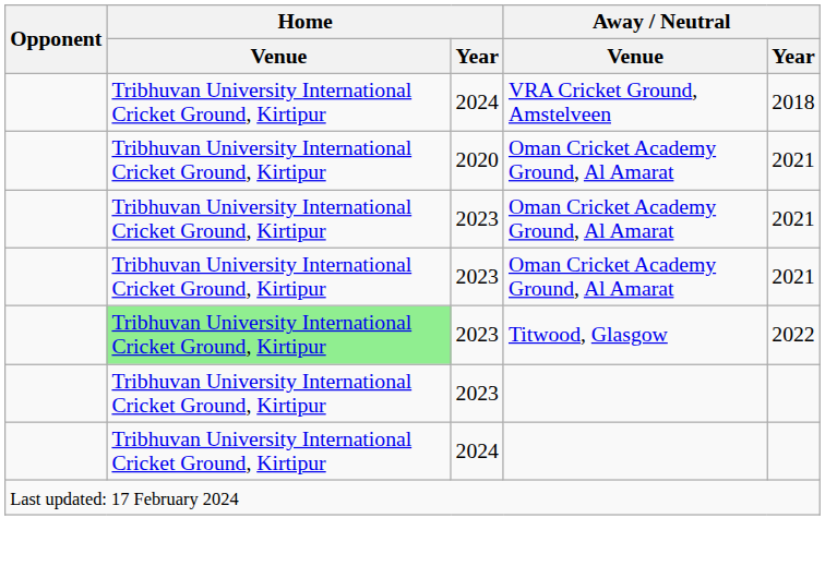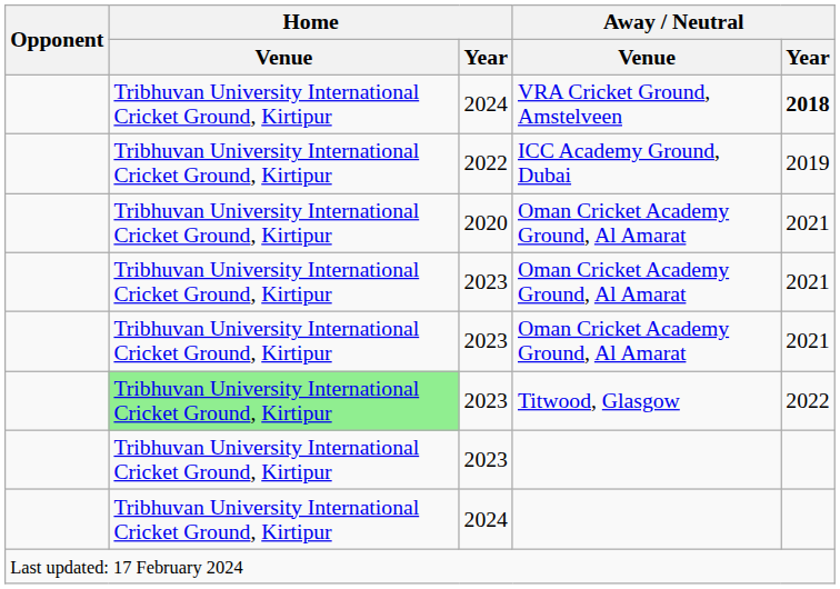 <table class="wikitable sortable">
 <tr>
 <th rowspan="2">Opponent</th>
 <th colspan="2">Home</th>
 <th colspan="2">Away / Neutral</th>
 </tr>
 <tr>
 <th>Venue</th>
 <th>Year</th>
 <th>Venue</th>
 <th>Year</th>
 </tr>
 <tr>
 <td></td>
 <td><a href='#'>Tribhuvan University International Cricket Ground</a>, <a href='#'>Kirtipur</a></td>
 <td>2024</td>
 <td><a href='#'>VRA Cricket Ground</a>, <a href='#'>Amstelveen</a></td>
-<td>2018</td>
+<td><strong>2018</strong></td>
+</tr>
+<tr>
+<td></td>
+<td><a href='#'>Tribhuvan University International Cricket Ground</a>, <a href='#'>Kirtipur</a></td>
+<td>2022</td>
+<td><a href='#'>ICC Academy Ground</a>, <a href='#'>Dubai</a></td>
+<td>2019</td>
 </tr>
 <tr>
 <td></td>
 <td><a href='#'>Tribhuvan University International Cricket Ground</a>, <a href='#'>Kirtipur</a></td>
 <td>2020</td>
 <td><a href='#'>Oman Cricket Academy Ground</a>, <a href='#'>Al Amarat</a></td>
 <td>2021</td>
 </tr>
 <tr>
 <td></td>
 <td><a href='#'>Tribhuvan University International Cricket Ground</a>, <a href='#'>Kirtipur</a></td>
 <td>2023</td>
 <td><a href='#'>Oman Cricket Academy Ground</a>, <a href='#'>Al Amarat</a></td>
 <td>2021</td>
 </tr>
 <tr>
 <td></td>
 <td><a href='#'>Tribhuvan University International Cricket Ground</a>, <a href='#'>Kirtipur</a></td>
 <td>2023</td>
 <td><a href='#'>Oman Cricket Academy Ground</a>, <a href='#'>Al Amarat</a></td>
 <td>2021</td>
 </tr>
 <tr>
 <td></td>
 <td style="background: lightgreen;"><a href='#'>Tribhuvan University International Cricket Ground</a>, <a href='#'>Kirtipur</a></td>
 <td>2023</td>
 <td><a href='#'>Titwood</a>, <a href='#'>Glasgow</a></td>
 <td>2022</td>
 </tr>
 <tr>
 <td></td>
 <td><a href='#'>Tribhuvan University International Cricket Ground</a>, <a href='#'>Kirtipur</a></td>
 <td>2023</td>
 <td></td>
 <td></td>
 </tr>
 <tr>
 <td></td>
 <td><a href='#'>Tribhuvan University International Cricket Ground</a>, <a href='#'>Kirtipur</a></td>
 <td>2024</td>
 <td></td>
 <td></td>
 </tr>
 <tr>
 <td colspan="5"><small>Last updated: 17 February 2024</small></td>
 </tr>
 </table>
